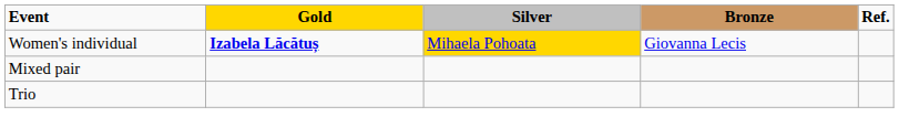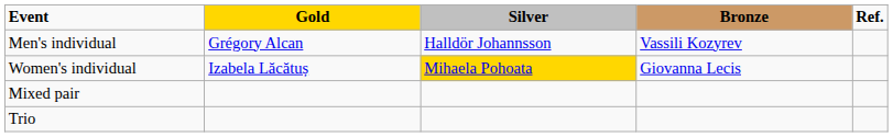 <table class="wikitable">
 <tr>
 <td style="width:12em;"><strong>Event</strong></td>
 <td style="text-align:center; background:gold; width:13em;"><strong>Gold</strong></td>
 <td style="text-align:center; background:silver; width:13em;"><strong>Silver</strong></td>
 <td style="text-align:center; background:#c96; width:13em;"><strong>Bronze</strong></td>
 <td style="width:1em;"><strong>Ref.</strong></td>
 </tr>
 <tr>
+<td>Men's individual</td>
+<td> <a href='#'>Grégory Alcan</a></td>
+<td> <a href='#'>Halldör Johannsson</a></td>
+<td> <a href='#'>Vassili Kozyrev</a></td>
+<td></td>
+</tr>
+<tr>
 <td>Women's individual</td>
-<td><strong> <a href='#'>Izabela Lăcătuș</a></strong></td>
+<td> <a href='#'>Izabela Lăcătuș</a></td>
 <td style="background: gold;"> <a href='#'>Mihaela Pohoata</a></td>
 <td> <a href='#'>Giovanna Lecis</a></td>
 <td></td>
 </tr>
 <tr>
 <td>Mixed pair</td>
 <td></td>
 <td></td>
 <td></td>
 <td></td>
 </tr>
 <tr>
 <td>Trio</td>
 <td></td>
 <td></td>
 <td></td>
 <td></td>
 </tr>
 </table>
